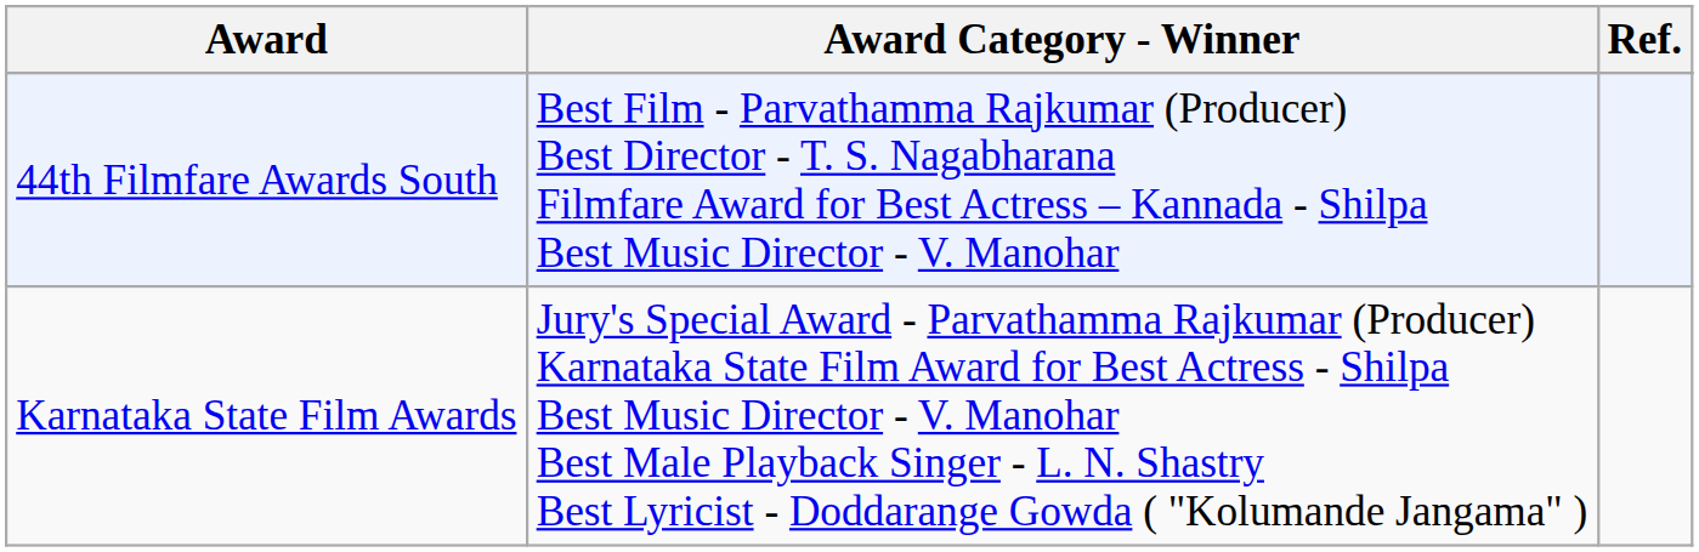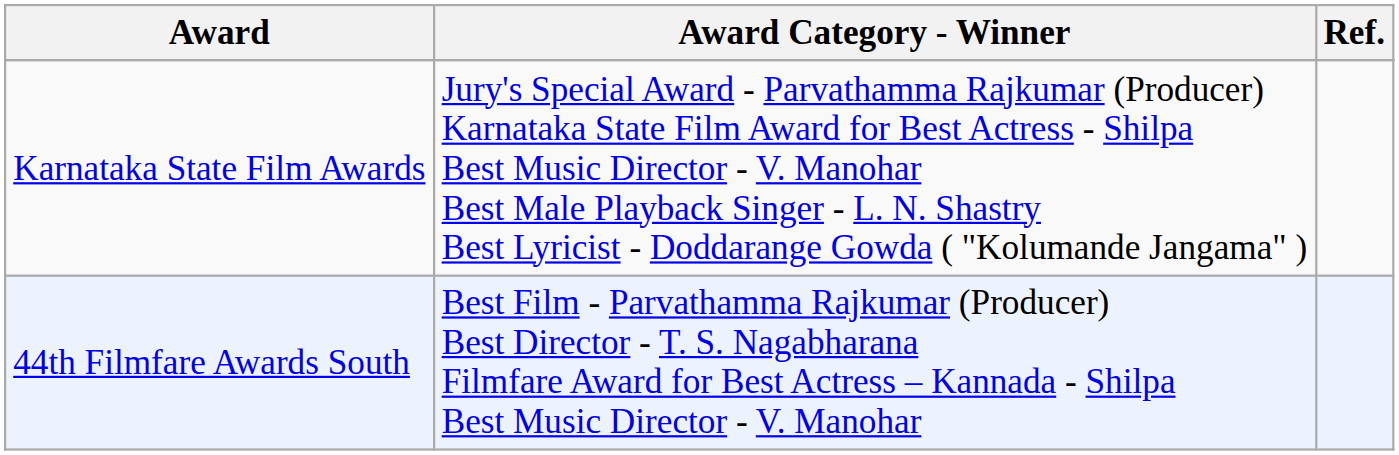 <table class="wikitable">
 <tr>
 <th>Award</th>
 <th>Award Category -  Winner</th>
 <th>Ref.</th>
 </tr>
 <tr>
 </tr>
+<tr>
+<td><a href='#'>Karnataka State Film Awards</a></td>
+<td><a href='#'>Jury's Special Award</a> - <a href='#'>Parvathamma Rajkumar</a> (Producer) <br><a href='#'>Karnataka State Film Award for Best Actress</a> - <a href='#'>Shilpa</a><br><a href='#'>Best Music Director</a> - <a href='#'>V. Manohar</a><br><a href='#'>Best Male Playback Singer</a> - <a href='#'>L. N. Shastry</a><br><a href='#'>Best Lyricist</a> - <a href='#'>Doddarange Gowda</a> ( "Kolumande Jangama" )</td>
+<td></td>
+</tr>
 <tr bgcolor=#edf3fe>
 <td><a href='#'>44th Filmfare Awards South</a></td>
 <td><a href='#'>Best Film</a> - <a href='#'>Parvathamma Rajkumar</a> (Producer)<br><a href='#'>Best Director</a> - <a href='#'>T. S. Nagabharana</a><br><a href='#'>Filmfare Award for Best Actress – Kannada</a> - <a href='#'>Shilpa</a><br><a href='#'>Best Music Director</a> - <a href='#'>V. Manohar</a></td>
 <td></td>
 </tr>
-<tr>
-<td><a href='#'>Karnataka State Film Awards</a></td>
-<td><a href='#'>Jury's Special Award</a> - <a href='#'>Parvathamma Rajkumar</a> (Producer) <br><a href='#'>Karnataka State Film Award for Best Actress</a> - <a href='#'>Shilpa</a><br><a href='#'>Best Music Director</a> - <a href='#'>V. Manohar</a><br><a href='#'>Best Male Playback Singer</a> - <a href='#'>L. N. Shastry</a><br><a href='#'>Best Lyricist</a> - <a href='#'>Doddarange Gowda</a> ( "Kolumande Jangama" )</td>
-<td></td>
-</tr>
 </table>
